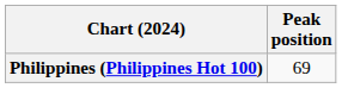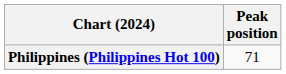 <table class="wikitable sortable plainrowheaders" style="text-align:center">
 <tr>
 <th scope="col">Chart (2024)</th>
 <th scope="col">Peak<br>position</th>
 </tr>
 <tr>
 <th scope="row">Philippines (<a href='#'>Philippines Hot 100</a>)</th>
-<td>69</td>
+<td>71</td>
 </tr>
 </table>
